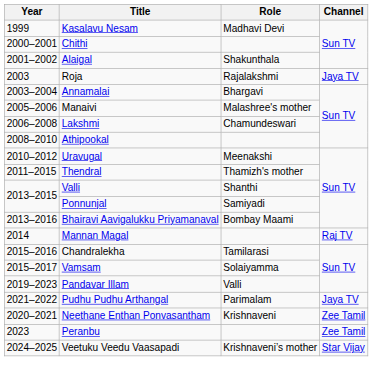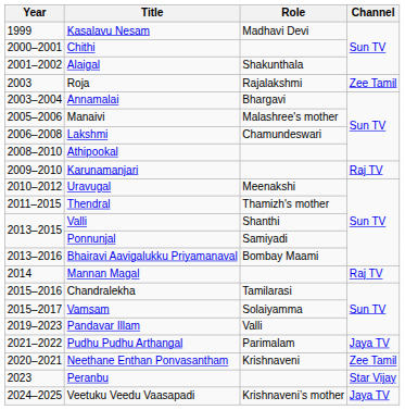 <table class="wikitable">
 <tr>
 <th>Year</th>
 <th>Title</th>
 <th>Role</th>
 <th>Channel</th>
 </tr>
 <tr>
 <td>1999</td>
 <td><a href='#'>Kasalavu Nesam</a></td>
 <td>Madhavi Devi</td>
 <td rowspan="3"><a href='#'>Sun TV</a></td>
 </tr>
 <tr>
 <td>2000–2001</td>
 <td><a href='#'>Chithi</a></td>
 <td></td>
 </tr>
 <tr>
 <td>2001–2002</td>
 <td><a href='#'>Alaigal</a></td>
 <td>Shakunthala</td>
 </tr>
 <tr>
 <td>2003</td>
 <td>Roja</td>
 <td>Rajalakshmi</td>
-<td><a href='#'>Jaya TV</a></td>
+<td><a href='#'>Zee Tamil</a></td>
 </tr>
 <tr>
 <td>2003–2004</td>
 <td><a href='#'>Annamalai</a></td>
 <td>Bhargavi</td>
 <td rowspan="4"><a href='#'>Sun TV</a></td>
 </tr>
 <tr>
 <td>2005–2006</td>
 <td>Manaivi</td>
 <td>Malashree's mother</td>
 </tr>
 <tr>
 <td>2006–2008</td>
 <td><a href='#'>Lakshmi</a></td>
 <td>Chamundeswari</td>
 </tr>
 <tr>
 <td>2008–2010</td>
 <td><a href='#'>Athipookal</a></td>
 <td></td>
+</tr>
+<tr>
+<td>2009–2010</td>
+<td><a href='#'>Karunamanjari</a></td>
+<td></td>
+<td><a href='#'>Raj TV</a></td>
 </tr>
 <tr>
 <td>2010–2012</td>
 <td><a href='#'>Uravugal</a></td>
 <td>Meenakshi</td>
 <td rowspan="5"><a href='#'>Sun TV</a></td>
 </tr>
 <tr>
 <td>2011–2015</td>
 <td><a href='#'>Thendral</a></td>
 <td>Thamizh's mother</td>
 </tr>
 <tr>
 <td rowspan=2>2013–2015</td>
 <td><a href='#'>Valli</a></td>
 <td>Shanthi</td>
 </tr>
 <tr>
 <td><a href='#'>Ponnunjal</a></td>
 <td>Samiyadi</td>
 </tr>
 <tr>
 <td>2013–2016</td>
 <td><a href='#'>Bhairavi Aavigalukku Priyamanaval</a></td>
 <td>Bombay Maami</td>
 </tr>
 <tr>
 <td>2014</td>
 <td><a href='#'>Mannan Magal</a></td>
 <td></td>
 <td><a href='#'>Raj TV</a></td>
 </tr>
 <tr>
 <td>2015–2016</td>
 <td>Chandralekha</td>
 <td>Tamilarasi</td>
 <td rowspan="3"><a href='#'>Sun TV</a></td>
 </tr>
 <tr>
 <td>2015–2017</td>
 <td><a href='#'>Vamsam</a></td>
 <td>Solaiyamma</td>
 </tr>
 <tr>
 <td>2019–2023</td>
 <td><a href='#'>Pandavar Illam</a></td>
 <td>Valli</td>
 </tr>
 <tr>
 <td>2021–2022</td>
 <td><a href='#'>Pudhu Pudhu Arthangal</a></td>
 <td>Parimalam</td>
 <td><a href='#'>Jaya TV</a></td>
 </tr>
 <tr>
 <td>2020–2021</td>
 <td><a href='#'>Neethane Enthan Ponvasantham</a></td>
 <td>Krishnaveni</td>
 <td><a href='#'>Zee Tamil</a></td>
 </tr>
 <tr>
 <td>2023</td>
 <td><a href='#'>Peranbu</a></td>
 <td></td>
-<td><a href='#'>Zee Tamil</a></td>
+<td><a href='#'>Star Vijay</a></td>
 </tr>
 <tr>
 <td>2024–2025</td>
 <td>Veetuku Veedu Vaasapadi</td>
 <td>Krishnaveni’s mother</td>
-<td><a href='#'>Star Vijay</a></td>
+<td><a href='#'>Jaya TV</a></td>
 </tr>
 </table>
